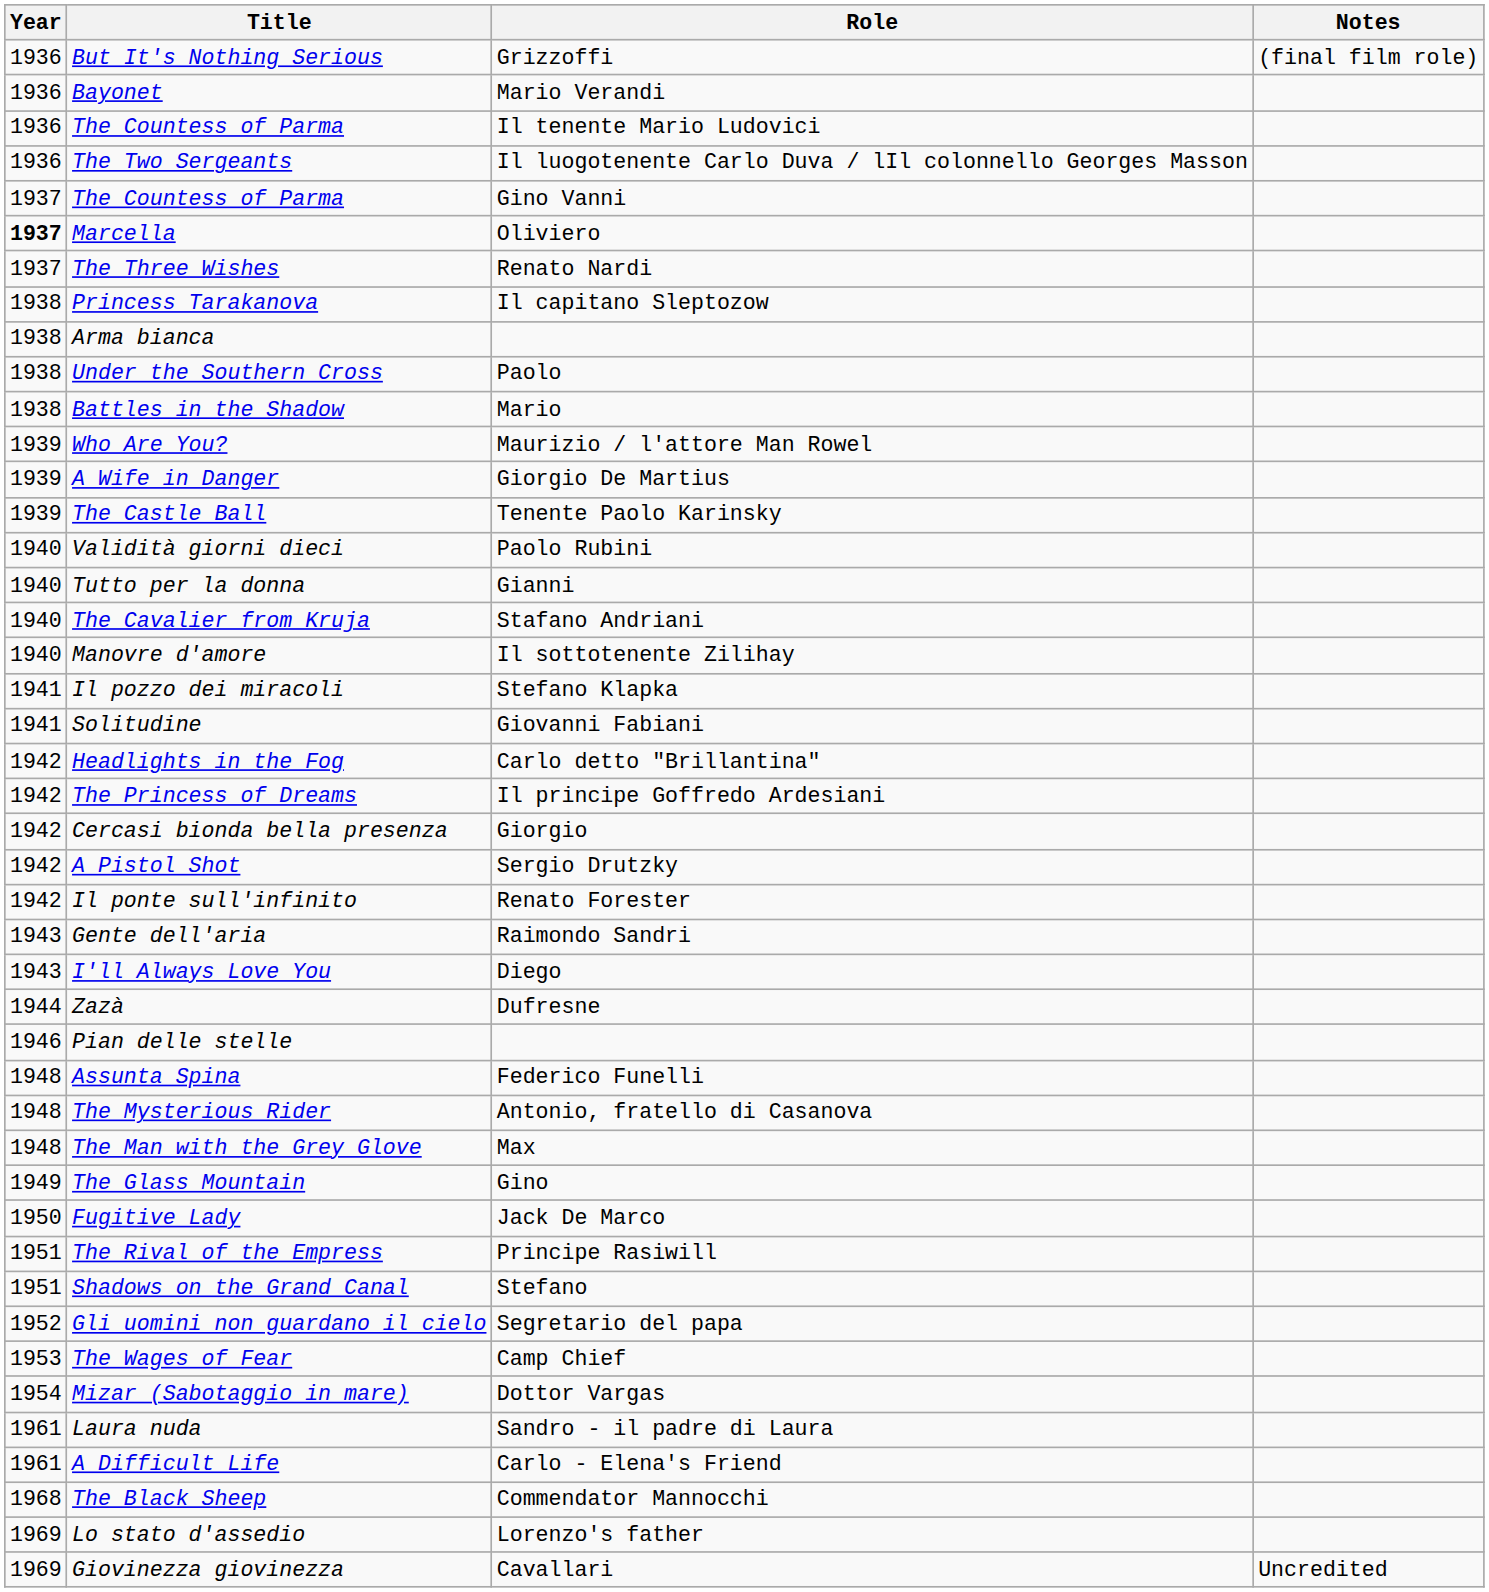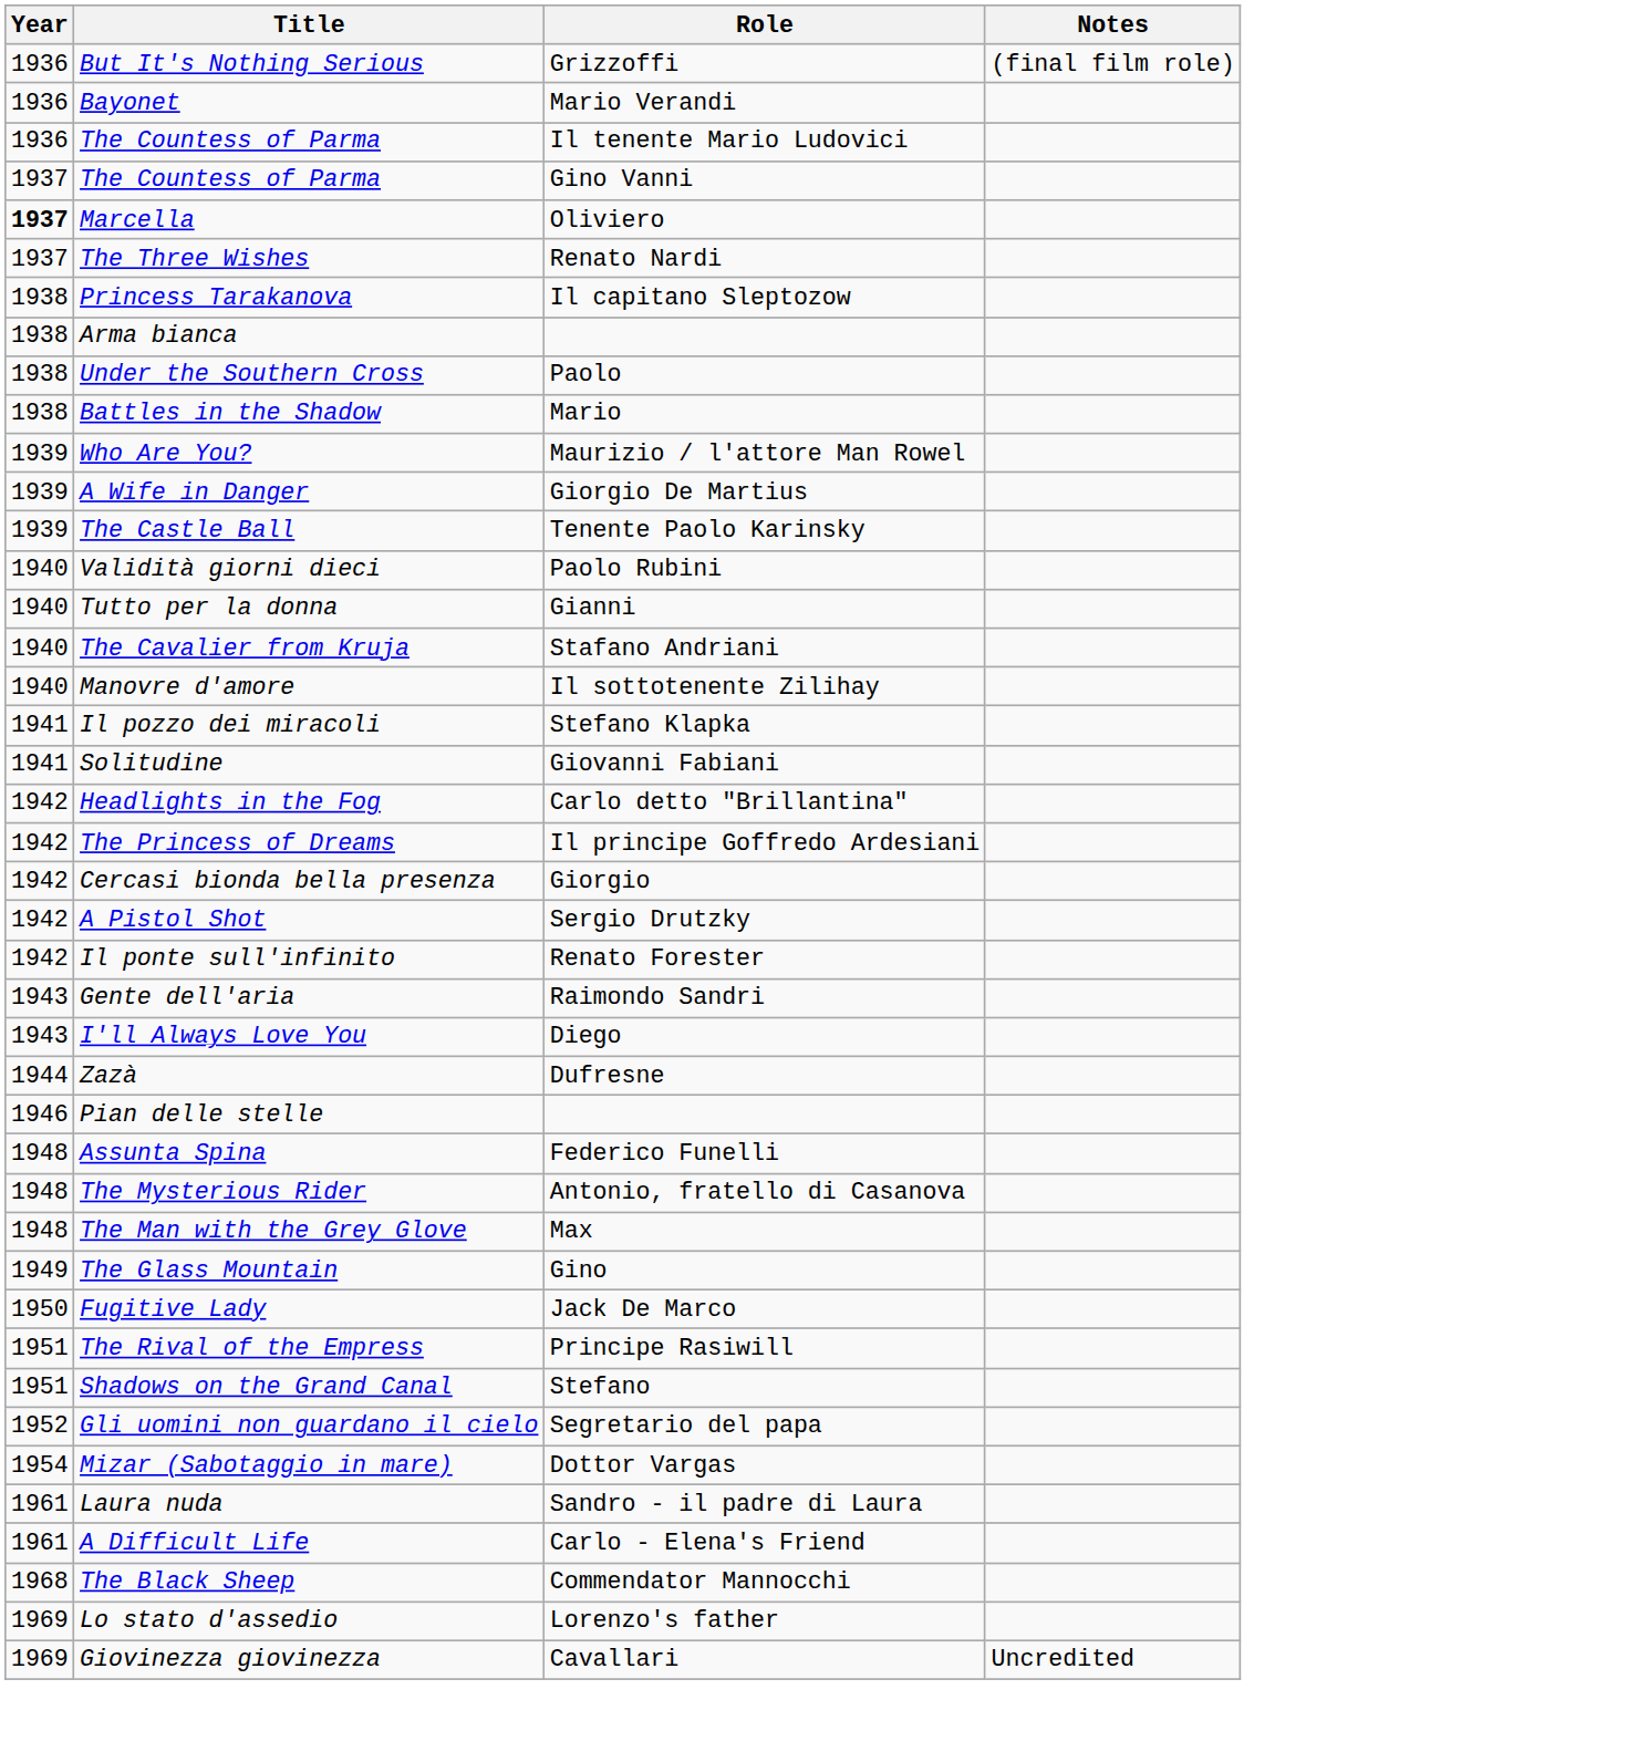 <table class="wikitable">
 <tr>
 <th>Year</th>
 <th>Title</th>
 <th>Role</th>
 <th>Notes</th>
 </tr>
 <tr>
 <td>1936</td>
 <td><em><a href='#'>But It's Nothing Serious</a></em></td>
 <td>Grizzoffi</td>
 <td>(final film role)</td>
 </tr>
 <tr>
 <td>1936</td>
 <td><em><a href='#'>Bayonet</a></em></td>
 <td>Mario Verandi</td>
 <td></td>
 </tr>
 <tr>
 <td>1936</td>
 <td><em><a href='#'>The Countess of Parma</a></em></td>
 <td>Il tenente Mario Ludovici</td>
-<td></td>
-</tr>
-<tr>
-<td>1936</td>
-<td><em><a href='#'>The Two Sergeants</a></em></td>
-<td>Il luogotenente Carlo Duva / lIl colonnello Georges Masson</td>
 <td></td>
 </tr>
 <tr>
 <td>1937</td>
 <td><em><a href='#'>The Countess of Parma</a></em></td>
 <td>Gino Vanni</td>
 <td></td>
 </tr>
 <tr>
 <td><strong>1937</strong></td>
 <td><em><a href='#'>Marcella</a></em></td>
 <td>Oliviero</td>
 <td></td>
 </tr>
 <tr>
 <td>1937</td>
 <td><em><a href='#'>The Three Wishes</a></em></td>
 <td>Renato Nardi</td>
 <td></td>
 </tr>
 <tr>
 <td>1938</td>
 <td><em><a href='#'>Princess Tarakanova</a></em></td>
 <td>Il capitano Sleptozow</td>
 <td></td>
 </tr>
 <tr>
 <td>1938</td>
 <td><em>Arma bianca</em></td>
 <td></td>
 <td></td>
 </tr>
 <tr>
 <td>1938</td>
 <td><em><a href='#'>Under the Southern Cross</a></em></td>
 <td>Paolo</td>
 <td></td>
 </tr>
 <tr>
 <td>1938</td>
 <td><em><a href='#'>Battles in the Shadow</a></em></td>
 <td>Mario</td>
 <td></td>
 </tr>
 <tr>
 <td>1939</td>
 <td><em><a href='#'>Who Are You?</a></em></td>
 <td>Maurizio / l'attore Man Rowel</td>
 <td></td>
 </tr>
 <tr>
 <td>1939</td>
 <td><em><a href='#'>A Wife in Danger</a></em></td>
 <td>Giorgio De Martius</td>
 <td></td>
 </tr>
 <tr>
 <td>1939</td>
 <td><em><a href='#'>The Castle Ball</a></em></td>
 <td>Tenente Paolo Karinsky</td>
 <td></td>
 </tr>
 <tr>
 <td>1940</td>
 <td><em>Validità giorni dieci</em></td>
 <td>Paolo Rubini</td>
 <td></td>
 </tr>
 <tr>
 <td>1940</td>
 <td><em>Tutto per la donna</em></td>
 <td>Gianni</td>
 <td></td>
 </tr>
 <tr>
 <td>1940</td>
 <td><em><a href='#'>The Cavalier from Kruja</a></em></td>
 <td>Stafano Andriani</td>
 <td></td>
 </tr>
 <tr>
 <td>1940</td>
 <td><em>Manovre d'amore</em></td>
 <td>Il sottotenente Zilihay</td>
 <td></td>
 </tr>
 <tr>
 <td>1941</td>
 <td><em>Il pozzo dei miracoli</em></td>
 <td>Stefano Klapka</td>
 <td></td>
 </tr>
 <tr>
 <td>1941</td>
 <td><em>Solitudine</em></td>
 <td>Giovanni Fabiani</td>
 <td></td>
 </tr>
 <tr>
 <td>1942</td>
 <td><em><a href='#'>Headlights in the Fog</a></em></td>
 <td>Carlo detto "Brillantina"</td>
 <td></td>
 </tr>
 <tr>
 <td>1942</td>
 <td><em><a href='#'>The Princess of Dreams</a></em></td>
 <td>Il principe Goffredo Ardesiani</td>
 <td></td>
 </tr>
 <tr>
 <td>1942</td>
 <td><em>Cercasi bionda bella presenza</em></td>
 <td>Giorgio</td>
 <td></td>
 </tr>
 <tr>
 <td>1942</td>
 <td><em><a href='#'>A Pistol Shot</a></em></td>
 <td>Sergio Drutzky</td>
 <td></td>
 </tr>
 <tr>
 <td>1942</td>
 <td><em>Il ponte sull'infinito</em></td>
 <td>Renato Forester</td>
 <td></td>
 </tr>
 <tr>
 <td>1943</td>
 <td><em>Gente dell'aria</em></td>
 <td>Raimondo Sandri</td>
 <td></td>
 </tr>
 <tr>
 <td>1943</td>
 <td><em><a href='#'>I'll Always Love You</a></em></td>
 <td>Diego</td>
 <td></td>
 </tr>
 <tr>
 <td>1944</td>
 <td><em>Zazà</em></td>
 <td>Dufresne</td>
 <td></td>
 </tr>
 <tr>
 <td>1946</td>
 <td><em>Pian delle stelle</em></td>
 <td></td>
 <td></td>
 </tr>
 <tr>
 <td>1948</td>
 <td><em><a href='#'>Assunta Spina</a></em></td>
 <td>Federico Funelli</td>
 <td></td>
 </tr>
 <tr>
 <td>1948</td>
 <td><em><a href='#'>The Mysterious Rider</a></em></td>
 <td>Antonio, fratello di Casanova</td>
 <td></td>
 </tr>
 <tr>
 <td>1948</td>
 <td><em><a href='#'>The Man with the Grey Glove</a></em></td>
 <td>Max</td>
 <td></td>
 </tr>
 <tr>
 <td>1949</td>
 <td><em><a href='#'>The Glass Mountain</a></em></td>
 <td>Gino</td>
 <td></td>
 </tr>
 <tr>
 <td>1950</td>
 <td><em><a href='#'>Fugitive Lady</a></em></td>
 <td>Jack De Marco</td>
 <td></td>
 </tr>
 <tr>
 <td>1951</td>
 <td><em><a href='#'>The Rival of the Empress</a></em></td>
 <td>Principe Rasiwill</td>
 <td></td>
 </tr>
 <tr>
 <td>1951</td>
 <td><em><a href='#'>Shadows on the Grand Canal</a></em></td>
 <td>Stefano</td>
 <td></td>
 </tr>
 <tr>
 <td>1952</td>
 <td><em><a href='#'>Gli uomini non guardano il cielo</a></em></td>
 <td>Segretario del papa</td>
 <td></td>
 </tr>
 <tr>
-<td>1953</td>
-<td><em><a href='#'>The Wages of Fear</a></em></td>
-<td>Camp Chief</td>
-<td></td>
-</tr>
-<tr>
 <td>1954</td>
 <td><em><a href='#'>Mizar (Sabotaggio in mare)</a></em></td>
 <td>Dottor Vargas</td>
 <td></td>
 </tr>
 <tr>
 <td>1961</td>
 <td><em>Laura nuda</em></td>
 <td>Sandro - il padre di Laura</td>
 <td></td>
 </tr>
 <tr>
 <td>1961</td>
 <td><em><a href='#'>A Difficult Life</a></em></td>
 <td>Carlo - Elena's Friend</td>
 <td></td>
 </tr>
 <tr>
 <td>1968</td>
 <td><em><a href='#'>The Black Sheep</a></em></td>
 <td>Commendator Mannocchi</td>
 <td></td>
 </tr>
 <tr>
 <td>1969</td>
 <td><em>Lo stato d'assedio</em></td>
 <td>Lorenzo's father</td>
 <td></td>
 </tr>
 <tr>
 <td>1969</td>
 <td><em>Giovinezza giovinezza</em></td>
 <td>Cavallari</td>
 <td>Uncredited</td>
 </tr>
 </table>
